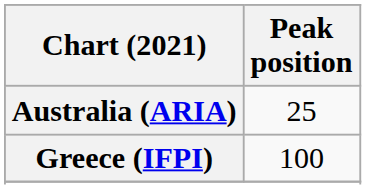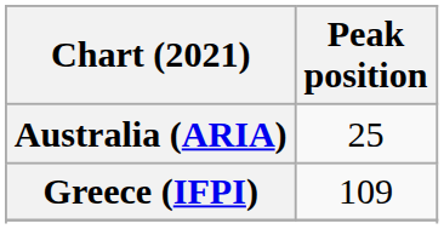 <table class="wikitable sortable plainrowheaders" style="text-align:center">
 <tr>
 <th scope="col">Chart (2021)</th>
 <th scope="col">Peak<br>position</th>
 </tr>
 <tr>
 <th scope="row">Australia (<a href='#'>ARIA</a>)</th>
 <td>25</td>
 </tr>
 <tr>
 <th scope="row">Greece (<a href='#'>IFPI</a>)</th>
-<td>100</td>
+<td>109</td>
 </tr>
 <tr>
 </tr>
 <tr>
 </tr>
 <tr>
 </tr>
 <tr>
 </tr>
 </table>
